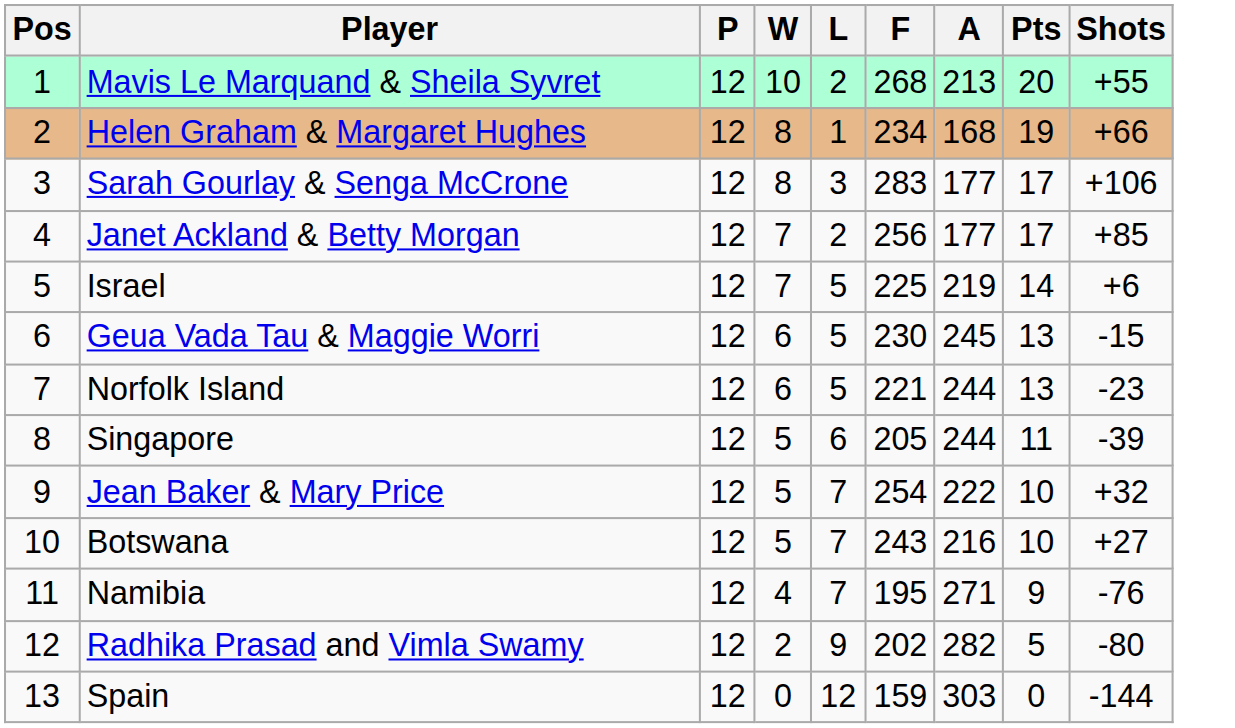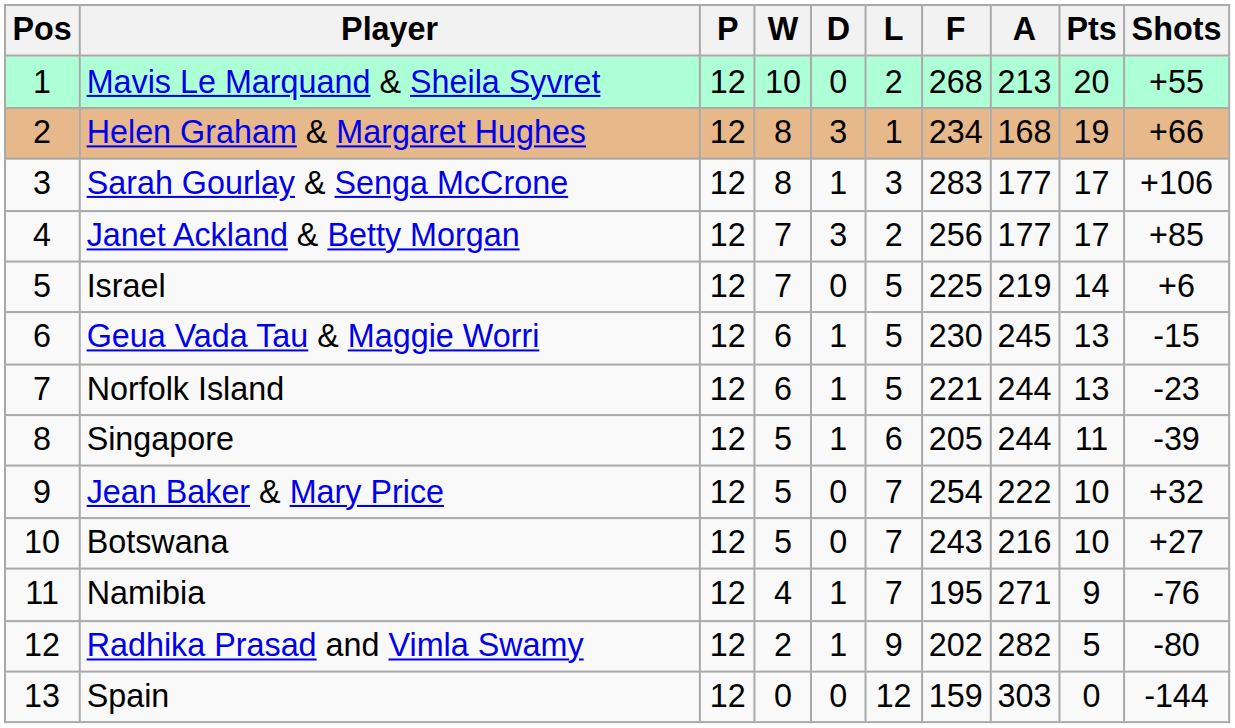 <table class="wikitable" style="font-size: 100%">
 <tr>
 <th width=20>Pos</th>
 <th width=300>Player</th>
 <th width=20>P</th>
 <th width=20>W</th>
+<th width=20>D</th>
 <th width=20>L</th>
 <th width=20>F</th>
 <th width=20>A</th>
 <th width=20>Pts</th>
 <th width=30>Shots</th>
 </tr>
 <tr align=center style="background: #ADFFD6;">
 <td>1</td>
 <td align="left"> <a href='#'>Mavis Le Marquand</a> & <a href='#'>Sheila Syvret</a></td>
 <td>12</td>
 <td>10</td>
+<td>0</td>
 <td>2</td>
 <td>268</td>
 <td>213</td>
 <td>20</td>
 <td>+55</td>
 </tr>
 <tr align=center style="background: #E6B88A;">
 <td>2</td>
 <td align="left"> <a href='#'>Helen Graham</a> & <a href='#'>Margaret Hughes</a></td>
 <td>12</td>
 <td>8</td>
+<td>3</td>
 <td>1</td>
 <td>234</td>
 <td>168</td>
 <td>19</td>
 <td>+66</td>
 </tr>
 <tr align=center>
 <td>3</td>
 <td align="left"> <a href='#'>Sarah Gourlay</a> & <a href='#'>Senga McCrone</a></td>
 <td>12</td>
 <td>8</td>
+<td>1</td>
 <td>3</td>
 <td>283</td>
 <td>177</td>
 <td>17</td>
 <td>+106</td>
 </tr>
 <tr align=center>
 <td>4</td>
 <td align="left"> <a href='#'>Janet Ackland</a> & <a href='#'>Betty Morgan</a></td>
 <td>12</td>
 <td>7</td>
+<td>3</td>
 <td>2</td>
 <td>256</td>
 <td>177</td>
 <td>17</td>
 <td>+85</td>
 </tr>
 <tr align=center>
 <td>5</td>
 <td align="left"> Israel</td>
 <td>12</td>
 <td>7</td>
+<td>0</td>
 <td>5</td>
 <td>225</td>
 <td>219</td>
 <td>14</td>
 <td>+6</td>
 </tr>
 <tr align=center>
 <td>6</td>
 <td align="left"> <a href='#'>Geua Vada Tau</a> & <a href='#'>Maggie Worri</a></td>
 <td>12</td>
 <td>6</td>
+<td>1</td>
 <td>5</td>
 <td>230</td>
 <td>245</td>
 <td>13</td>
 <td>-15</td>
 </tr>
 <tr align=center>
 <td>7</td>
 <td align="left"> Norfolk Island</td>
 <td>12</td>
 <td>6</td>
+<td>1</td>
 <td>5</td>
 <td>221</td>
 <td>244</td>
 <td>13</td>
 <td>-23</td>
 </tr>
 <tr align=center>
 <td>8</td>
 <td align="left"> Singapore</td>
 <td>12</td>
 <td>5</td>
+<td>1</td>
 <td>6</td>
 <td>205</td>
 <td>244</td>
 <td>11</td>
 <td>-39</td>
 </tr>
 <tr align=center>
 <td>9</td>
 <td align="left"> <a href='#'>Jean Baker</a> & <a href='#'>Mary Price</a></td>
 <td>12</td>
 <td>5</td>
+<td>0</td>
 <td>7</td>
 <td>254</td>
 <td>222</td>
 <td>10</td>
 <td>+32</td>
 </tr>
 <tr align=center>
 <td>10</td>
 <td align="left"> Botswana</td>
 <td>12</td>
 <td>5</td>
+<td>0</td>
 <td>7</td>
 <td>243</td>
 <td>216</td>
 <td>10</td>
 <td>+27</td>
 </tr>
 <tr align=center>
 <td>11</td>
 <td align="left"> Namibia</td>
 <td>12</td>
 <td>4</td>
+<td>1</td>
 <td>7</td>
 <td>195</td>
 <td>271</td>
 <td>9</td>
 <td>-76</td>
 </tr>
 <tr align=center>
 <td>12</td>
 <td align="left"> <a href='#'>Radhika Prasad</a> and <a href='#'>Vimla Swamy</a></td>
 <td>12</td>
 <td>2</td>
+<td>1</td>
 <td>9</td>
 <td>202</td>
 <td>282</td>
 <td>5</td>
 <td>-80</td>
 </tr>
 <tr align=center>
 <td>13</td>
 <td align="left"> Spain</td>
 <td>12</td>
 <td>0</td>
+<td>0</td>
 <td>12</td>
 <td>159</td>
 <td>303</td>
 <td>0</td>
 <td>-144</td>
 </tr>
 </table>
